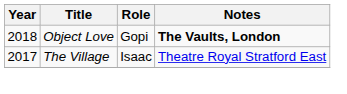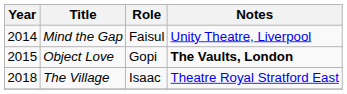 <table class="wikitable sortable">
 <tr>
 <th>Year</th>
 <th>Title</th>
 <th>Role</th>
 <th class="unsortable">Notes</th>
 </tr>
 <tr>
-<td>2018</td>
+<td>2014</td>
+<td><em>Mind the Gap</em></td>
+<td>Faisul</td>
+<td><a href='#'>Unity Theatre, Liverpool</a></td>
+</tr>
+<tr>
+<td>2015</td>
 <td><em>Object Love</em></td>
 <td>Gopi</td>
 <td><strong>The Vaults, London</strong></td>
 </tr>
 <tr>
-<td>2017</td>
+<td>2018</td>
 <td><em>The Village</em></td>
 <td>Isaac</td>
 <td><a href='#'>Theatre Royal Stratford East</a></td>
 </tr>
 <tr>
 </tr>
 </table>
